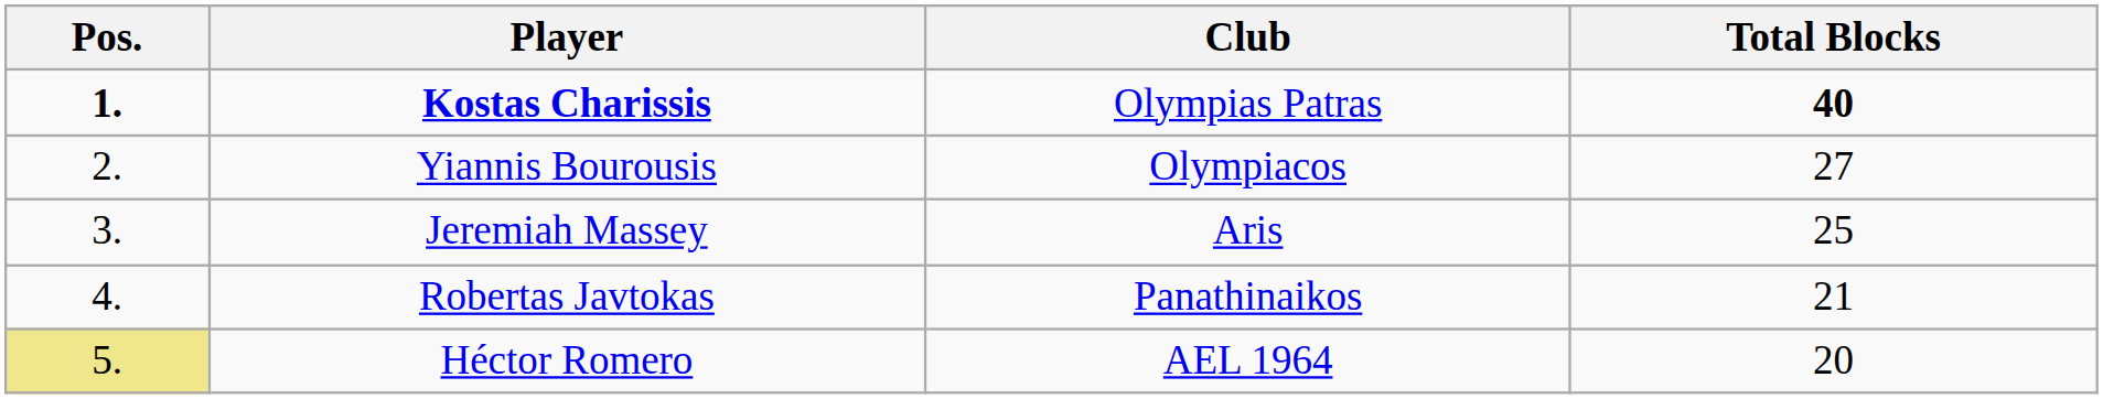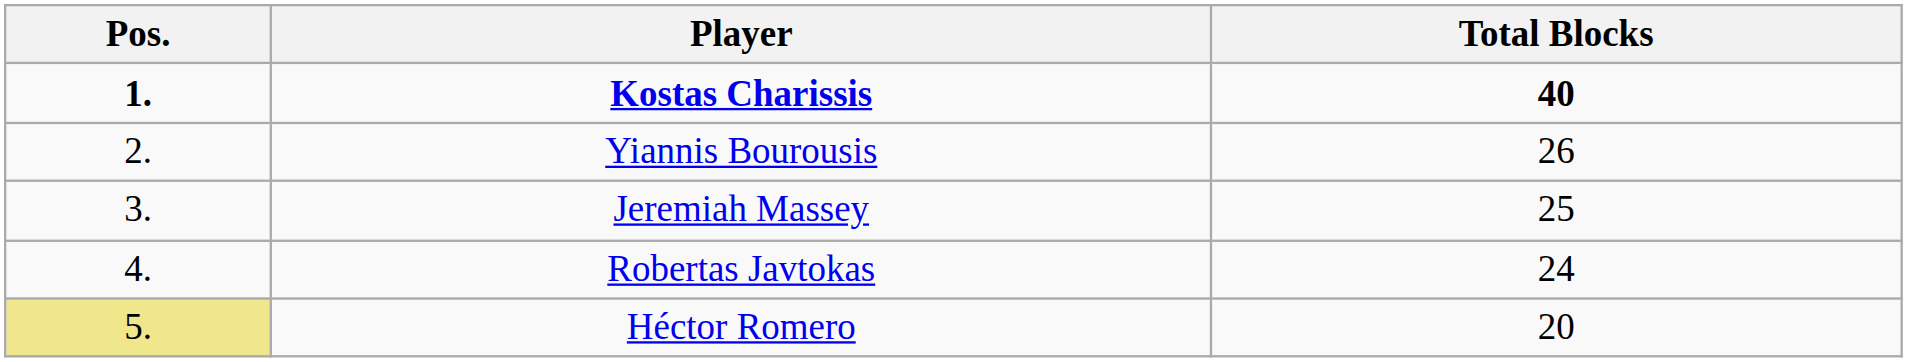 <table class="wikitable" style="text-align: center;" width="65%">
 <tr>
 <th>Pos.</th>
 <th>Player</th>
-<th>Club</th>
 <th>Total Blocks</th>
 </tr>
 <tr>
 <td align="center"><strong>1.</strong></td>
 <td> <strong><a href='#'>Kostas Charissis</a></strong></td>
-<td><a href='#'>Olympias Patras</a></td>
 <td align="center"><strong>40</strong></td>
 </tr>
 <tr>
 <td align="center">2.</td>
 <td> <a href='#'>Yiannis Bourousis</a></td>
-<td><a href='#'>Olympiacos</a></td>
-<td align="center">27</td>
+<td align="center">26</td>
 </tr>
 <tr>
 <td align="center">3.</td>
 <td> <a href='#'>Jeremiah Massey</a></td>
-<td><a href='#'>Aris</a></td>
 <td align="center">25</td>
 </tr>
 <tr>
 <td align="center">4.</td>
 <td> <a href='#'>Robertas Javtokas</a></td>
-<td><a href='#'>Panathinaikos</a></td>
-<td align="center">21</td>
+<td align="center">24</td>
 </tr>
 <tr>
 <td align="center" style="background: khaki;">5.</td>
 <td> <a href='#'>Héctor Romero</a></td>
-<td><a href='#'>AEL 1964</a></td>
 <td align="center">20</td>
 </tr>
 </table>
